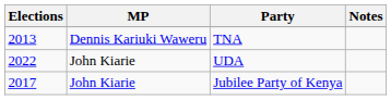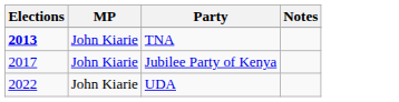 <table class="wikitable">
 <tr>
 <th>Elections</th>
 <th>MP</th>
 <th>Party</th>
 <th>Notes</th>
 </tr>
 <tr>
 </tr>
 <tr>
-<td><a href='#'>2013</a></td>
-<td><a href='#'>Dennis Kariuki Waweru</a></td>
+<td><strong><a href='#'>2013</a></strong></td>
+<td><a href='#'>John Kiarie</a></td>
 <td><a href='#'>TNA</a></td>
+<td></td>
+</tr>
+<tr>
+<td><a href='#'>2017</a></td>
+<td><a href='#'>John Kiarie</a></td>
+<td><a href='#'>Jubilee Party of Kenya</a></td>
 <td></td>
 </tr>
 <tr>
 <td><a href='#'>2022</a></td>
 <td>John Kiarie</td>
 <td><a href='#'>UDA</a></td>
 <td></td>
 </tr>
-<tr>
-<td><a href='#'>2017</a></td>
-<td><a href='#'>John Kiarie</a></td>
-<td><a href='#'>Jubilee Party of Kenya</a></td>
-<td></td>
-</tr>
 </table>
